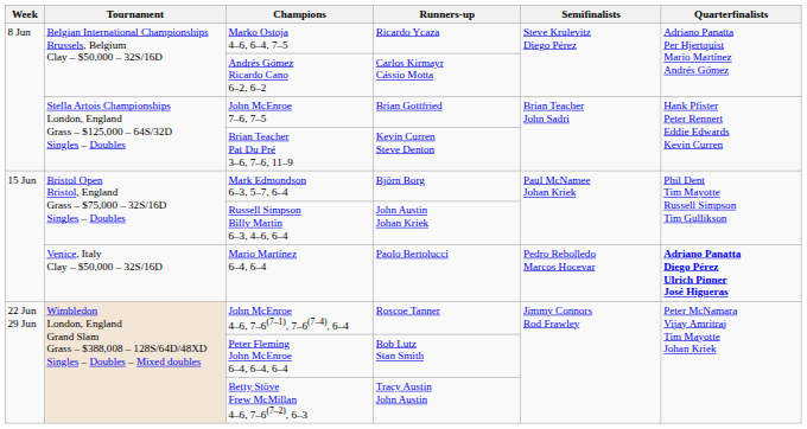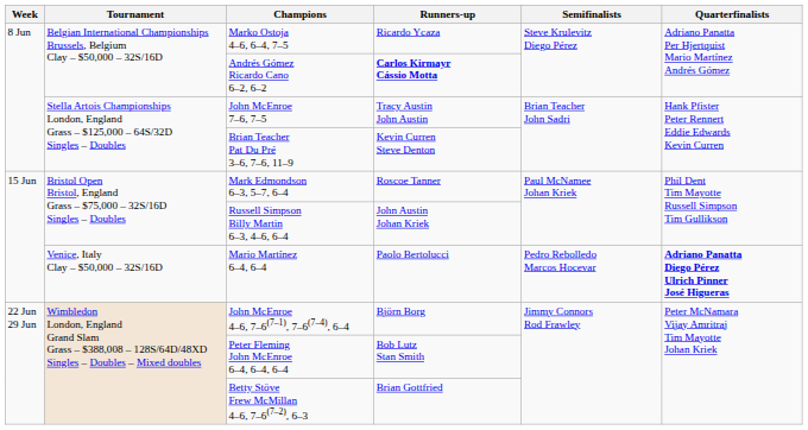 <table class=wikitable style=font-size:95%>
 <tr>
 <th style="width:48px;">Week</th>
 <th style="width:248px;">Tournament</th>
 <th style="width:200px;">Champions</th>
 <th style="width:200px;">Runners-up</th>
 <th style="width:190px;">Semifinalists</th>
 <th style="width:190px;">Quarterfinalists</th>
 </tr>
 <tr valign=top>
 <td rowspan=4>8 Jun</td>
 <td rowspan=2><a href='#'>Belgian International Championships</a> <br> <a href='#'>Brussels</a>, Belgium <br> Clay – $50,000 – 32S/16D</td>
 <td> <a href='#'>Marko Ostoja</a> <br> 4–6, 6–4, 7–5</td>
 <td> <a href='#'>Ricardo Ycaza</a></td>
 <td rowspan=2> <a href='#'>Steve Krulevitz</a> <br>  <a href='#'>Diego Pérez</a></td>
 <td rowspan=2> <a href='#'>Adriano Panatta</a> <br>  <a href='#'>Per Hjertquist</a> <br>  <a href='#'>Mario Martínez</a> <br>  <a href='#'>Andrés Gómez</a></td>
 </tr>
 <tr valign=top>
 <td> <a href='#'>Andrés Gómez</a> <br>  <a href='#'>Ricardo Cano</a> <br> 6–2, 6–2</td>
-<td> <a href='#'>Carlos Kirmayr</a> <br>  <a href='#'>Cássio Motta</a></td>
+<td><strong> <a href='#'>Carlos Kirmayr</a> <br>  <a href='#'>Cássio Motta</a></strong></td>
 </tr>
 <tr valign=top>
 <td rowspan=2><a href='#'>Stella Artois Championships</a> <br> London, England <br> Grass – $125,000 – 64S/32D <br> <a href='#'>Singles</a> – <a href='#'>Doubles</a></td>
 <td> <a href='#'>John McEnroe</a> <br> 7–6, 7–5</td>
-<td> <a href='#'>Brian Gottfried</a></td>
+<td> <a href='#'>Tracy Austin</a> <br>  <a href='#'>John Austin</a></td>
 <td rowspan=2> <a href='#'>Brian Teacher</a> <br>  <a href='#'>John Sadri</a></td>
 <td rowspan=2> <a href='#'>Hank Pfister</a> <br>  <a href='#'>Peter Rennert</a> <br>  <a href='#'>Eddie Edwards</a> <br>  <a href='#'>Kevin Curren</a></td>
 </tr>
 <tr valign=top>
 <td> <a href='#'>Brian Teacher</a> <br>  <a href='#'>Pat Du Pré</a> <br> 3–6, 7–6, 11–9</td>
 <td> <a href='#'>Kevin Curren</a> <br>  <a href='#'>Steve Denton</a></td>
 </tr>
 <tr valign=top>
 <td rowspan=3>15 Jun</td>
 <td rowspan=2><a href='#'>Bristol Open</a> <br> <a href='#'>Bristol</a>, England <br> Grass – $75,000 – 32S/16D <br> <a href='#'>Singles</a> – <a href='#'>Doubles</a></td>
 <td> <a href='#'>Mark Edmondson</a> <br> 6–3, 5–7, 6–4</td>
-<td> <a href='#'>Björn Borg</a></td>
+<td> <a href='#'>Roscoe Tanner</a></td>
 <td rowspan=2> <a href='#'>Paul McNamee</a> <br>  <a href='#'>Johan Kriek</a></td>
 <td rowspan=2> <a href='#'>Phil Dent</a> <br>  <a href='#'>Tim Mayotte</a> <br>  <a href='#'>Russell Simpson</a> <br>  <a href='#'>Tim Gullikson</a></td>
 </tr>
 <tr valign=top>
 <td> <a href='#'>Russell Simpson</a> <br>  <a href='#'>Billy Martin</a> <br> 6–3, 4–6, 6–4</td>
 <td> <a href='#'>John Austin</a> <br>  <a href='#'>Johan Kriek</a></td>
 </tr>
 <tr valign=top>
 <td><a href='#'>Venice</a>, Italy <br> Clay – $50,000 – 32S/16D</td>
 <td> <a href='#'>Mario Martínez</a> <br> 6–4, 6–4</td>
 <td> <a href='#'>Paolo Bertolucci</a></td>
 <td> <a href='#'>Pedro Rebolledo</a> <br>  <a href='#'>Marcos Hocevar</a></td>
 <td><strong> <a href='#'>Adriano Panatta</a> <br>  <a href='#'>Diego Pérez</a> <br>  <a href='#'>Ulrich Pinner</a> <br>  <a href='#'>José Higueras</a></strong></td>
 </tr>
 <tr valign=top>
 <td rowspan=3>22 Jun<br>29 Jun</td>
 <td style="background:#f3e6d7;" rowspan=3><a href='#'>Wimbledon</a> <br> London, England <br> Grand Slam <br> Grass – $388,008 – 128S/64D/48XD <br> <a href='#'>Singles</a> – <a href='#'>Doubles</a> – <a href='#'>Mixed doubles</a></td>
 <td> <a href='#'>John McEnroe</a> <br> 4–6, 7–6<sup>(7–1)</sup>, 7–6<sup>(7–4)</sup>, 6–4</td>
-<td> <a href='#'>Roscoe Tanner</a></td>
+<td> <a href='#'>Björn Borg</a></td>
 <td rowspan=3> <a href='#'>Jimmy Connors</a> <br>  <a href='#'>Rod Frawley</a></td>
 <td rowspan=3> <a href='#'>Peter McNamara</a> <br>  <a href='#'>Vijay Amritraj</a> <br>  <a href='#'>Tim Mayotte</a> <br>  <a href='#'>Johan Kriek</a></td>
 </tr>
 <tr valign=top>
 <td> <a href='#'>Peter Fleming</a> <br>  <a href='#'>John McEnroe</a> <br> 6–4, 6–4, 6–4</td>
 <td> <a href='#'>Bob Lutz</a> <br>  <a href='#'>Stan Smith</a></td>
 </tr>
 <tr valign=top>
 <td> <a href='#'>Betty Stöve</a> <br>  <a href='#'>Frew McMillan</a> <br> 4–6, 7–6<sup>(7–2)</sup>, 6–3</td>
-<td> <a href='#'>Tracy Austin</a> <br>  <a href='#'>John Austin</a></td>
+<td> <a href='#'>Brian Gottfried</a></td>
 </tr>
 </table>
